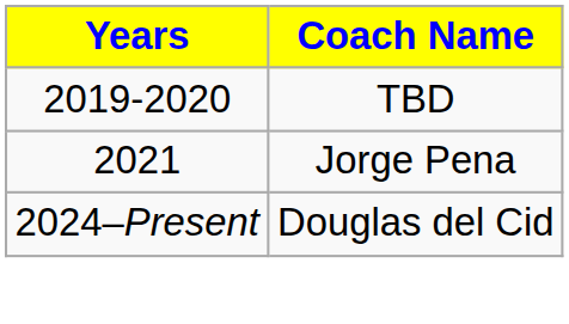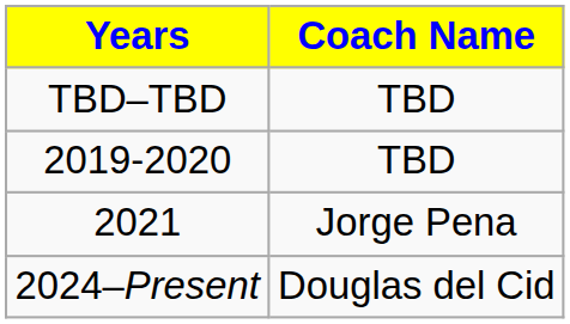 <table class="wikitable" style="text-align: center">
 <tr>
 <th style="color:Blue; background:#FFFF00;">Years</th>
 <th style="color:Blue; background:#FFFF00;">Coach Name</th>
+</tr>
+<tr>
+<td>TBD–TBD</td>
+<td> TBD</td>
 </tr>
 <tr>
 <td>2019-2020</td>
 <td> TBD</td>
 </tr>
 <tr>
 <td>2021</td>
 <td> Jorge Pena</td>
 </tr>
 <tr>
 <td>2024–<em>Present</em></td>
 <td> Douglas del Cid</td>
 </tr>
 </table>
